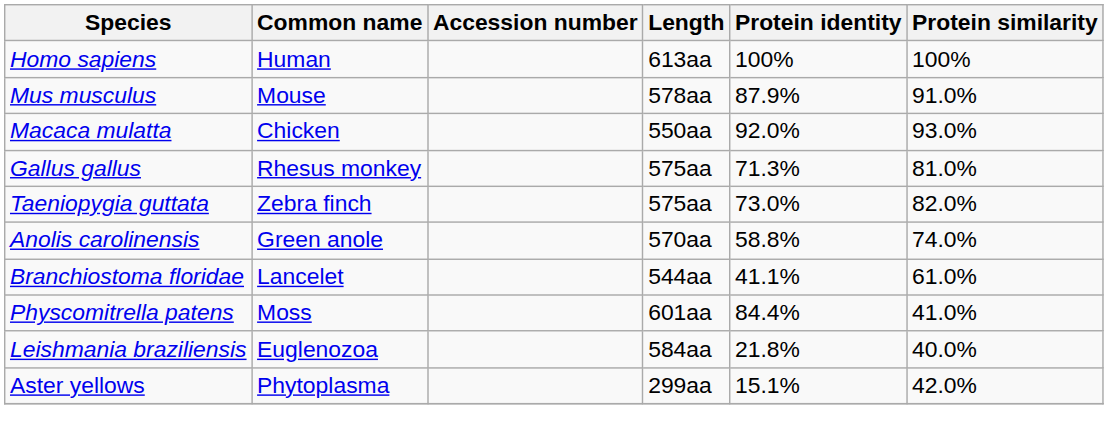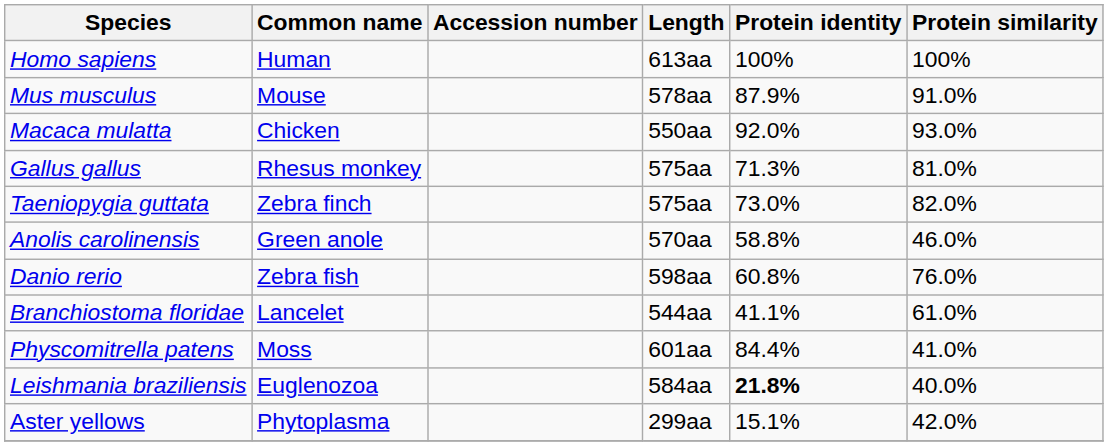 <table class="wikitable">
 <tr>
 <th>Species</th>
 <th>Common name</th>
 <th>Accession number</th>
 <th>Length</th>
 <th>Protein identity</th>
 <th>Protein similarity</th>
 </tr>
 <tr>
 <td><em><a href='#'>Homo sapiens</a></em></td>
 <td><a href='#'>Human</a></td>
 <td></td>
 <td>613aa</td>
 <td>100%</td>
 <td>100%</td>
 </tr>
 <tr>
 <td><em><a href='#'>Mus musculus</a></em></td>
 <td><a href='#'>Mouse</a></td>
 <td></td>
 <td>578aa</td>
 <td>87.9%</td>
 <td>91.0%</td>
 </tr>
 <tr>
 <td><em><a href='#'>Macaca mulatta</a></em></td>
 <td><a href='#'>Chicken</a></td>
 <td></td>
 <td>550aa</td>
 <td>92.0%</td>
 <td>93.0%</td>
 </tr>
 <tr>
 <td><em><a href='#'>Gallus gallus</a></em></td>
 <td><a href='#'>Rhesus monkey</a></td>
 <td></td>
 <td>575aa</td>
 <td>71.3%</td>
 <td>81.0%</td>
 </tr>
 <tr>
 <td><em><a href='#'>Taeniopygia guttata</a></em></td>
 <td><a href='#'>Zebra finch</a></td>
 <td></td>
 <td>575aa</td>
 <td>73.0%</td>
 <td>82.0%</td>
 </tr>
 <tr>
 <td><em><a href='#'>Anolis carolinensis</a></em></td>
 <td><a href='#'>Green anole</a></td>
 <td></td>
 <td>570aa</td>
 <td>58.8%</td>
-<td>74.0%</td>
+<td>46.0%</td>
+</tr>
+<tr>
+<td><em><a href='#'>Danio rerio</a></em></td>
+<td><a href='#'>Zebra fish</a></td>
+<td></td>
+<td>598aa</td>
+<td>60.8%</td>
+<td>76.0%</td>
 </tr>
 <tr>
 <td><em><a href='#'>Branchiostoma floridae</a></em></td>
 <td><a href='#'>Lancelet</a></td>
 <td></td>
 <td>544aa</td>
 <td>41.1%</td>
 <td>61.0%</td>
 </tr>
 <tr>
 <td><em><a href='#'>Physcomitrella patens</a></em></td>
 <td><a href='#'>Moss</a></td>
 <td></td>
 <td>601aa</td>
 <td>84.4%</td>
 <td>41.0%</td>
 </tr>
 <tr>
 <td><em><a href='#'>Leishmania braziliensis</a></em></td>
 <td><a href='#'>Euglenozoa</a></td>
 <td></td>
 <td>584aa</td>
-<td>21.8%</td>
+<td><strong>21.8%</strong></td>
 <td>40.0%</td>
 </tr>
 <tr>
 <td><a href='#'>Aster yellows</a></td>
 <td><a href='#'>Phytoplasma</a></td>
 <td></td>
 <td>299aa</td>
 <td>15.1%</td>
 <td>42.0%</td>
 </tr>
 <tr>
 </tr>
 </table>
